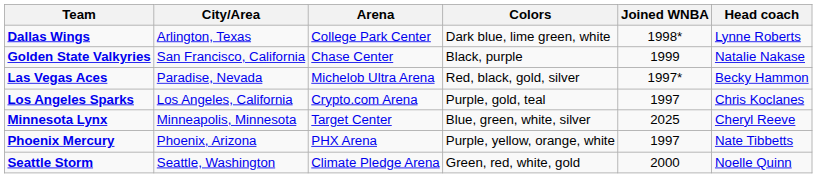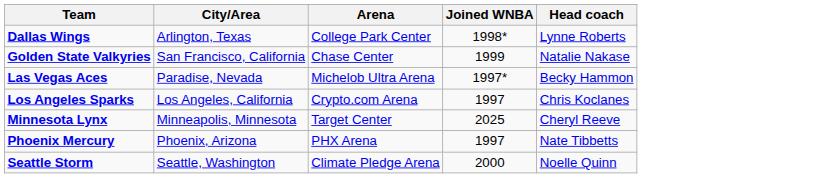 <table class="wikitable" style="text-align:left">
 <tr>
 <th>Team</th>
 <th>City/Area</th>
 <th>Arena</th>
-<th>Colors</th>
 <th>Joined WNBA</th>
 <th>Head coach</th>
 </tr>
 <tr>
 <td><strong><a href='#'>Dallas Wings</a></strong></td>
 <td><a href='#'>Arlington, Texas</a></td>
 <td><a href='#'>College Park Center</a></td>
-<td>Dark blue, lime green, white</td>
 <td style="text-align:center">1998*</td>
 <td><a href='#'>Lynne Roberts</a></td>
 </tr>
 <tr>
 <td><strong><a href='#'>Golden State Valkyries</a></strong></td>
 <td><a href='#'>San Francisco, California</a></td>
 <td><a href='#'>Chase Center</a></td>
-<td>Black, purple</td>
 <td style="text-align:center">1999</td>
 <td><a href='#'>Natalie Nakase</a></td>
 </tr>
 <tr>
 <td><strong><a href='#'>Las Vegas Aces</a></strong></td>
 <td><a href='#'>Paradise, Nevada</a></td>
 <td><a href='#'>Michelob Ultra Arena</a></td>
-<td>Red, black, gold, silver</td>
 <td style="text-align:center">1997*</td>
 <td><a href='#'>Becky Hammon</a></td>
 </tr>
 <tr>
 <td><strong><a href='#'>Los Angeles Sparks</a></strong></td>
 <td><a href='#'>Los Angeles, California</a></td>
 <td><a href='#'>Crypto.com Arena</a></td>
-<td>Purple, gold, teal</td>
 <td style="text-align:center">1997</td>
 <td><a href='#'>Chris Koclanes</a></td>
 </tr>
 <tr>
 <td><strong><a href='#'>Minnesota Lynx</a></strong></td>
 <td><a href='#'>Minneapolis, Minnesota</a></td>
 <td><a href='#'>Target Center</a></td>
-<td>Blue, green, white, silver</td>
 <td style="text-align:center">2025</td>
 <td><a href='#'>Cheryl Reeve</a></td>
 </tr>
 <tr>
 <td><strong><a href='#'>Phoenix Mercury</a></strong></td>
 <td><a href='#'>Phoenix, Arizona</a></td>
 <td><a href='#'>PHX Arena</a></td>
-<td>Purple, yellow, orange, white</td>
 <td style="text-align:center">1997</td>
 <td><a href='#'>Nate Tibbetts</a></td>
 </tr>
 <tr>
 <td><strong><a href='#'>Seattle Storm</a></strong></td>
 <td><a href='#'>Seattle, Washington</a></td>
 <td><a href='#'>Climate Pledge Arena</a></td>
-<td>Green, red, white, gold</td>
 <td style="text-align:center">2000</td>
 <td><a href='#'>Noelle Quinn</a></td>
 </tr>
 </table>
